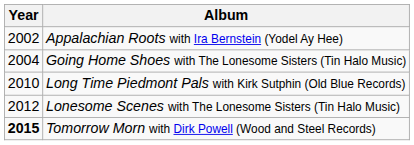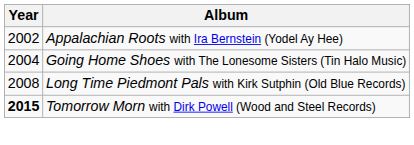 <table class="wikitable">
 <tr>
 <th>Year</th>
 <th>Album</th>
 </tr>
 <tr>
 <td>2002</td>
 <td><em>Appalachian Roots</em> <small>with <a href='#'>Ira Bernstein</a> (Yodel Ay Hee)</small></td>
 </tr>
 <tr>
 <td>2004</td>
 <td><em>Going Home Shoes</em> <small>with The Lonesome Sisters (Tin Halo Music)</small></td>
 </tr>
 <tr>
-<td>2010</td>
+<td>2008</td>
 <td><em>Long Time Piedmont Pals</em> <small>with Kirk Sutphin (Old Blue Records)</small></td>
-</tr>
-<tr>
-<td>2012</td>
-<td><em>Lonesome Scenes</em> <small>with The Lonesome Sisters (Tin Halo Music)</small></td>
 </tr>
 <tr>
 <td><strong>2015</strong></td>
 <td><em>Tomorrow Morn</em> <small>with <a href='#'>Dirk Powell</a> (Wood and Steel Records)</small></td>
 </tr>
 </table>
